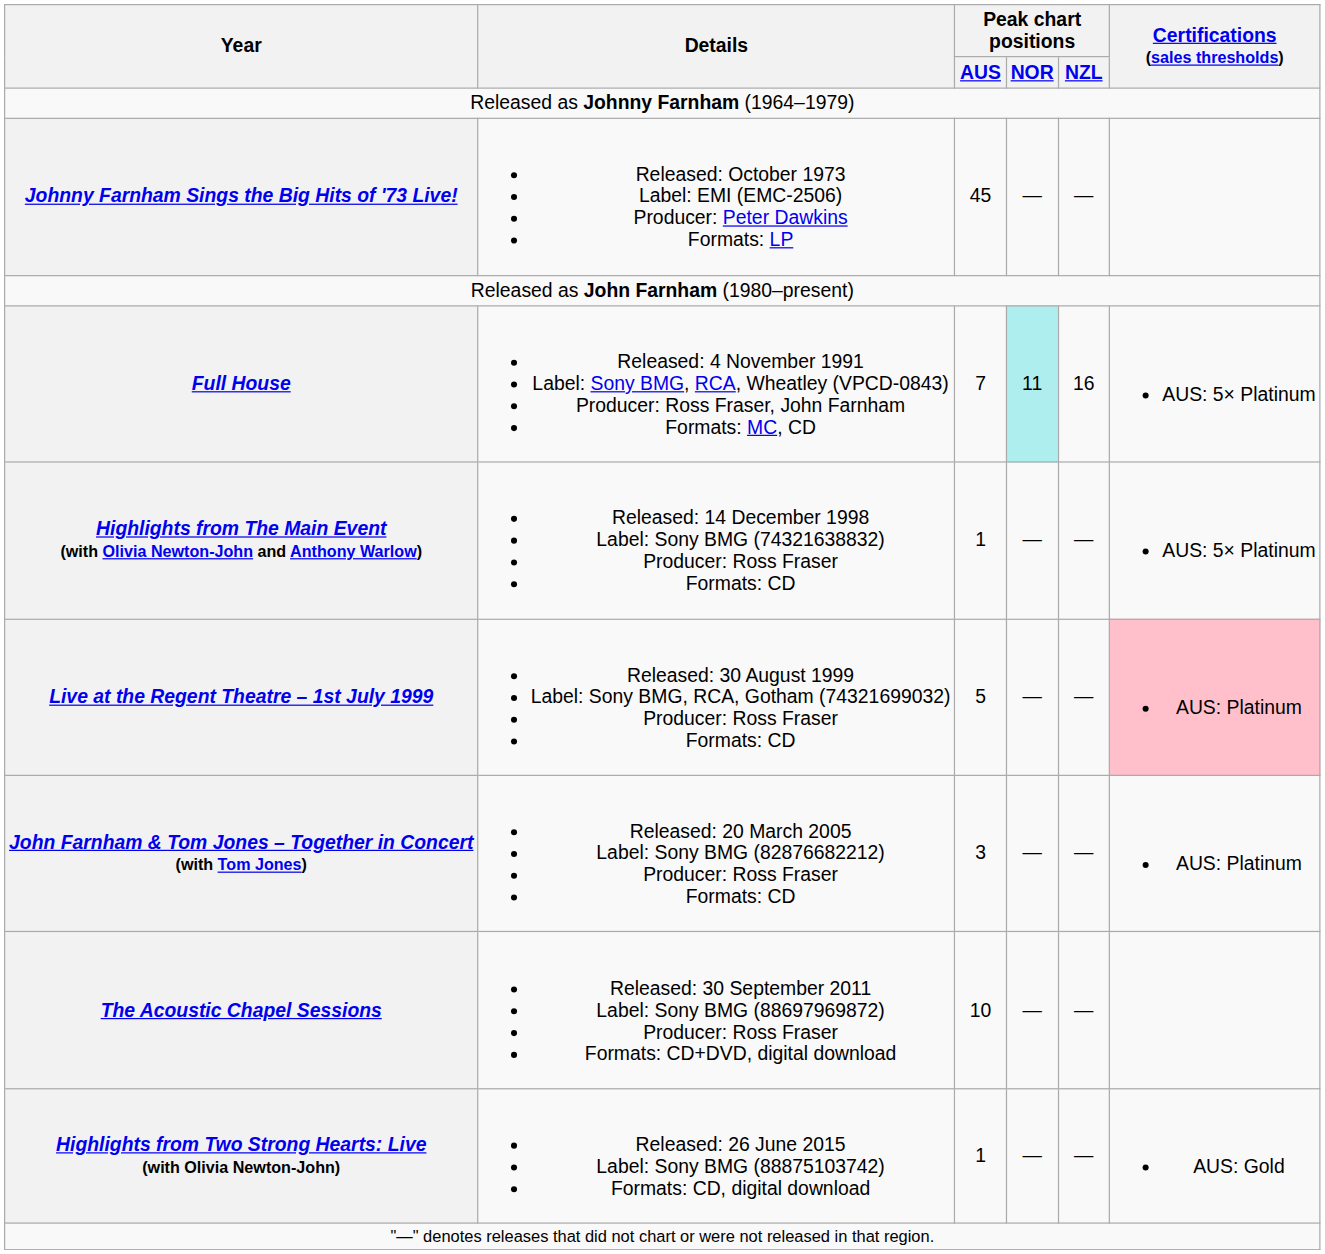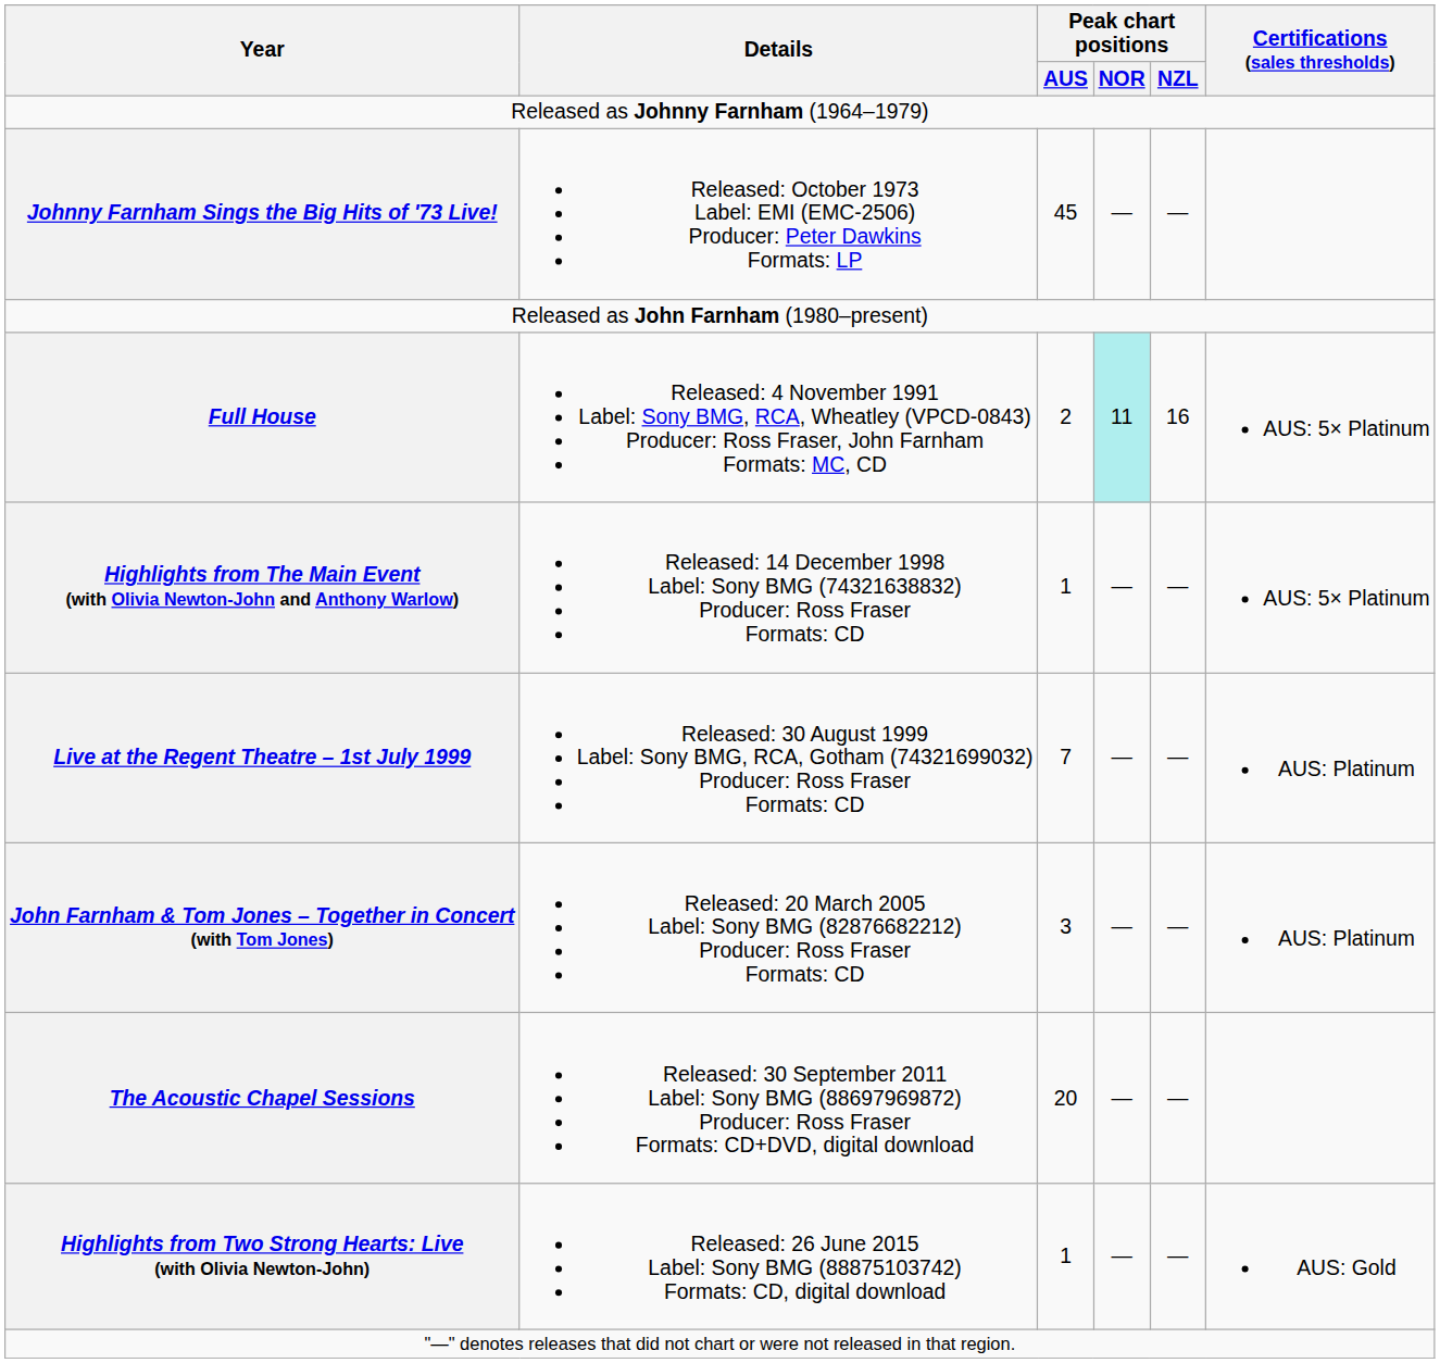 <table class="wikitable plainrowheaders" style="text-align:center;" border="1">
 <tr>
 <th rowspan="2">Year</th>
 <th rowspan="2">Details</th>
 <th colspan="3">Peak chart positions</th>
 <th rowspan="2"><a href='#'>Certifications</a><br><small>(<a href='#'>sales thresholds</a>)</small></th>
 </tr>
 <tr>
 <th width="35"><a href='#'>AUS</a><br></th>
 <th width="35"><a href='#'>NOR</a><br></th>
 <th width="35"><a href='#'>NZL</a><br></th>
 </tr>
 <tr>
 <td colspan=6>Released as <strong>Johnny Farnham</strong> (1964–1979)</td>
 </tr>
 <tr>
 <th scope="row"><em><a href='#'>Johnny Farnham Sings the Big Hits of '73 Live!</a></em></th>
 <td><br><ul><li>Released: October 1973</li><li>Label: EMI (EMC-2506)</li><li>Producer: <a href='#'>Peter Dawkins</a></li><li>Formats: <a href='#'>LP</a></li></ul></td>
 <td align="center">45</td>
 <td align="center">—</td>
 <td align="center">—</td>
 <td></td>
 </tr>
 <tr>
 <td colspan=6>Released as <strong>John Farnham</strong> (1980–present)</td>
 </tr>
 <tr>
 <th scope="row"><em><a href='#'>Full House</a></em></th>
 <td><br><ul><li>Released: 4 November 1991</li><li>Label: <a href='#'>Sony BMG</a>, <a href='#'>RCA</a>, Wheatley (VPCD-0843)</li><li>Producer: Ross Fraser, John Farnham</li><li>Formats: <a href='#'>MC</a>, CD</li></ul></td>
-<td align="center">7</td>
+<td align="center">2</td>
 <td align="center" style="background: paleturquoise;">11</td>
 <td align="center">16</td>
 <td><br><ul><li>AUS: 5× Platinum</li></ul></td>
 </tr>
 <tr>
 <th scope="row"><em><a href='#'>Highlights from The Main Event</a></em><br><small>(with <a href='#'>Olivia Newton-John</a> and <a href='#'>Anthony Warlow</a>)</small></th>
 <td><br><ul><li>Released: 14 December 1998</li><li>Label: Sony BMG (74321638832)</li><li>Producer: Ross Fraser</li><li>Formats: CD</li></ul></td>
 <td align="center">1</td>
 <td align="center">—</td>
 <td align="center">—</td>
 <td><br><ul><li>AUS: 5× Platinum</li></ul></td>
 </tr>
 <tr>
 <th scope="row"><em><a href='#'>Live at the Regent Theatre – 1st July 1999</a></em></th>
 <td><br><ul><li>Released: 30 August 1999</li><li>Label: Sony BMG, RCA, Gotham (74321699032)</li><li>Producer: Ross Fraser</li><li>Formats: CD</li></ul></td>
-<td align="center">5</td>
+<td align="center">7</td>
 <td align="center">—</td>
 <td align="center">—</td>
-<td style="background: pink;"><br><ul><li>AUS: Platinum</li></ul></td>
+<td><br><ul><li>AUS: Platinum</li></ul></td>
 </tr>
 <tr>
 <th scope="row"><em><a href='#'>John Farnham & Tom Jones – Together in Concert</a></em><br><small>(with <a href='#'>Tom Jones</a>)</small></th>
 <td><br><ul><li>Released: 20 March 2005</li><li>Label: Sony BMG (82876682212)</li><li>Producer: Ross Fraser</li><li>Formats: CD</li></ul></td>
 <td align="center">3</td>
 <td align="center">—</td>
 <td align="center">—</td>
 <td><br><ul><li>AUS: Platinum</li></ul></td>
 </tr>
 <tr>
 <th scope="row"><em><a href='#'>The Acoustic Chapel Sessions</a></em></th>
 <td><br><ul><li>Released: 30 September 2011</li><li>Label: Sony BMG (88697969872)</li><li>Producer: Ross Fraser</li><li>Formats: CD+DVD, digital download</li></ul></td>
-<td align="center">10</td>
+<td align="center">20</td>
 <td align="center">—</td>
 <td align="center">—</td>
 <td></td>
 </tr>
 <tr>
 <th scope="row"><em><a href='#'>Highlights from Two Strong Hearts: Live</a></em><br><small>(with Olivia Newton-John)</small></th>
 <td><br><ul><li>Released: 26 June 2015</li><li>Label: Sony BMG (88875103742)</li><li>Formats: CD, digital download</li></ul></td>
 <td align="center">1</td>
 <td align="center">—</td>
 <td align="center">—</td>
 <td><br><ul><li>AUS: Gold</li></ul></td>
 </tr>
 <tr>
 <td align="center" colspan="9" style="font-size: 85%">"—" denotes releases that did not chart or were not released in that region.</td>
 </tr>
 </table>
